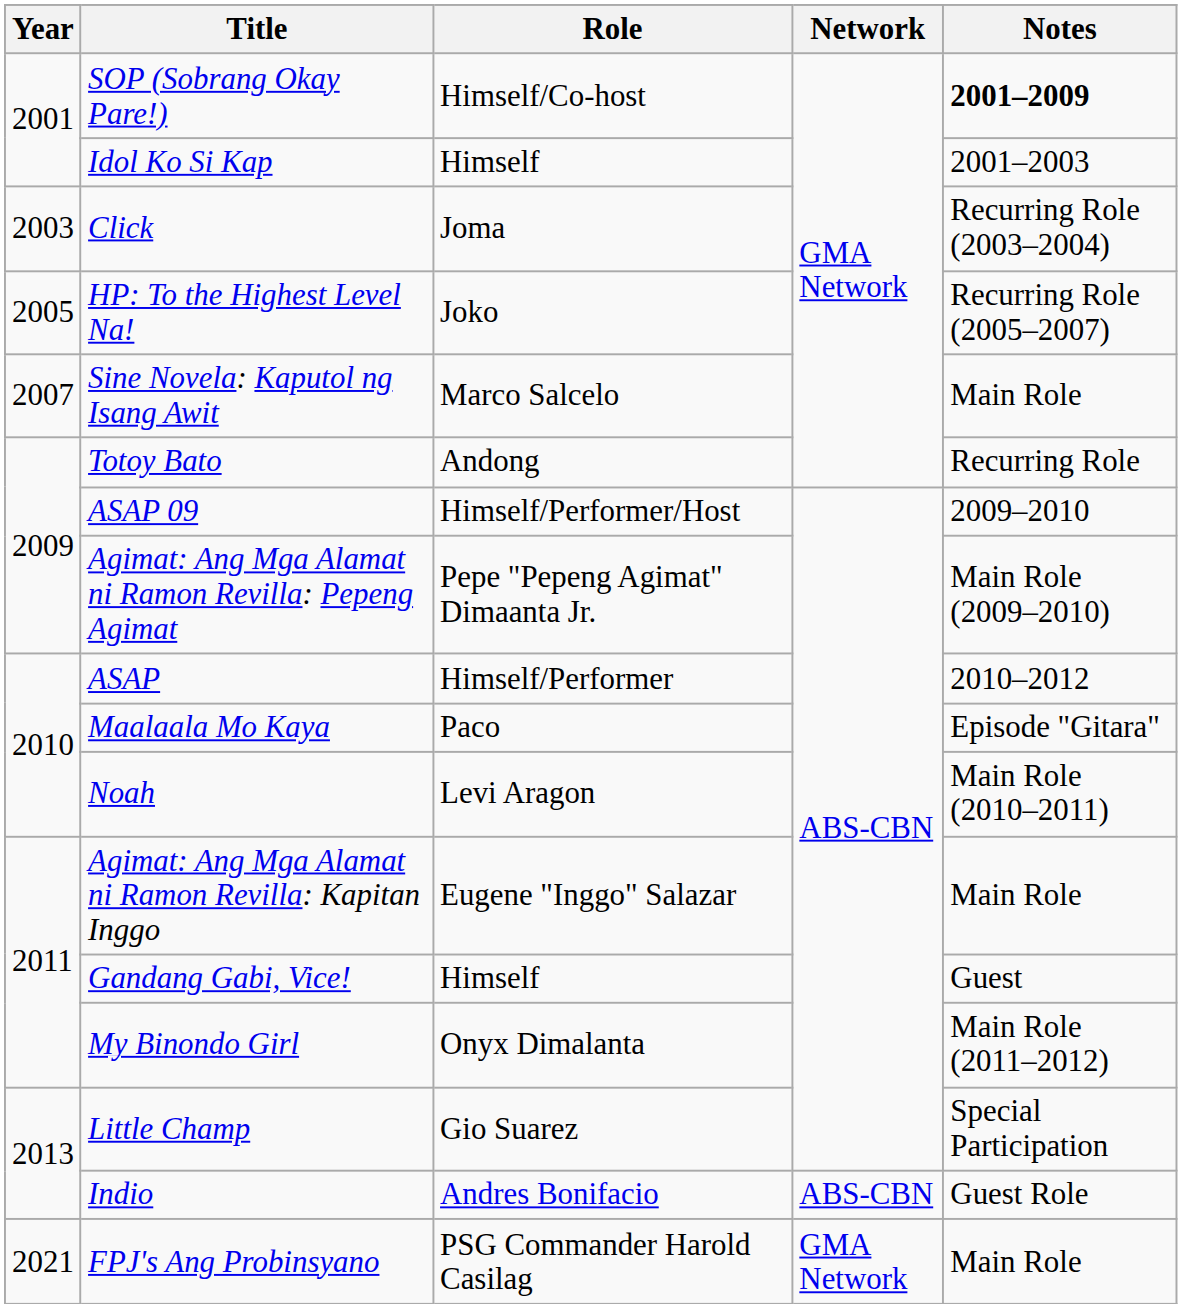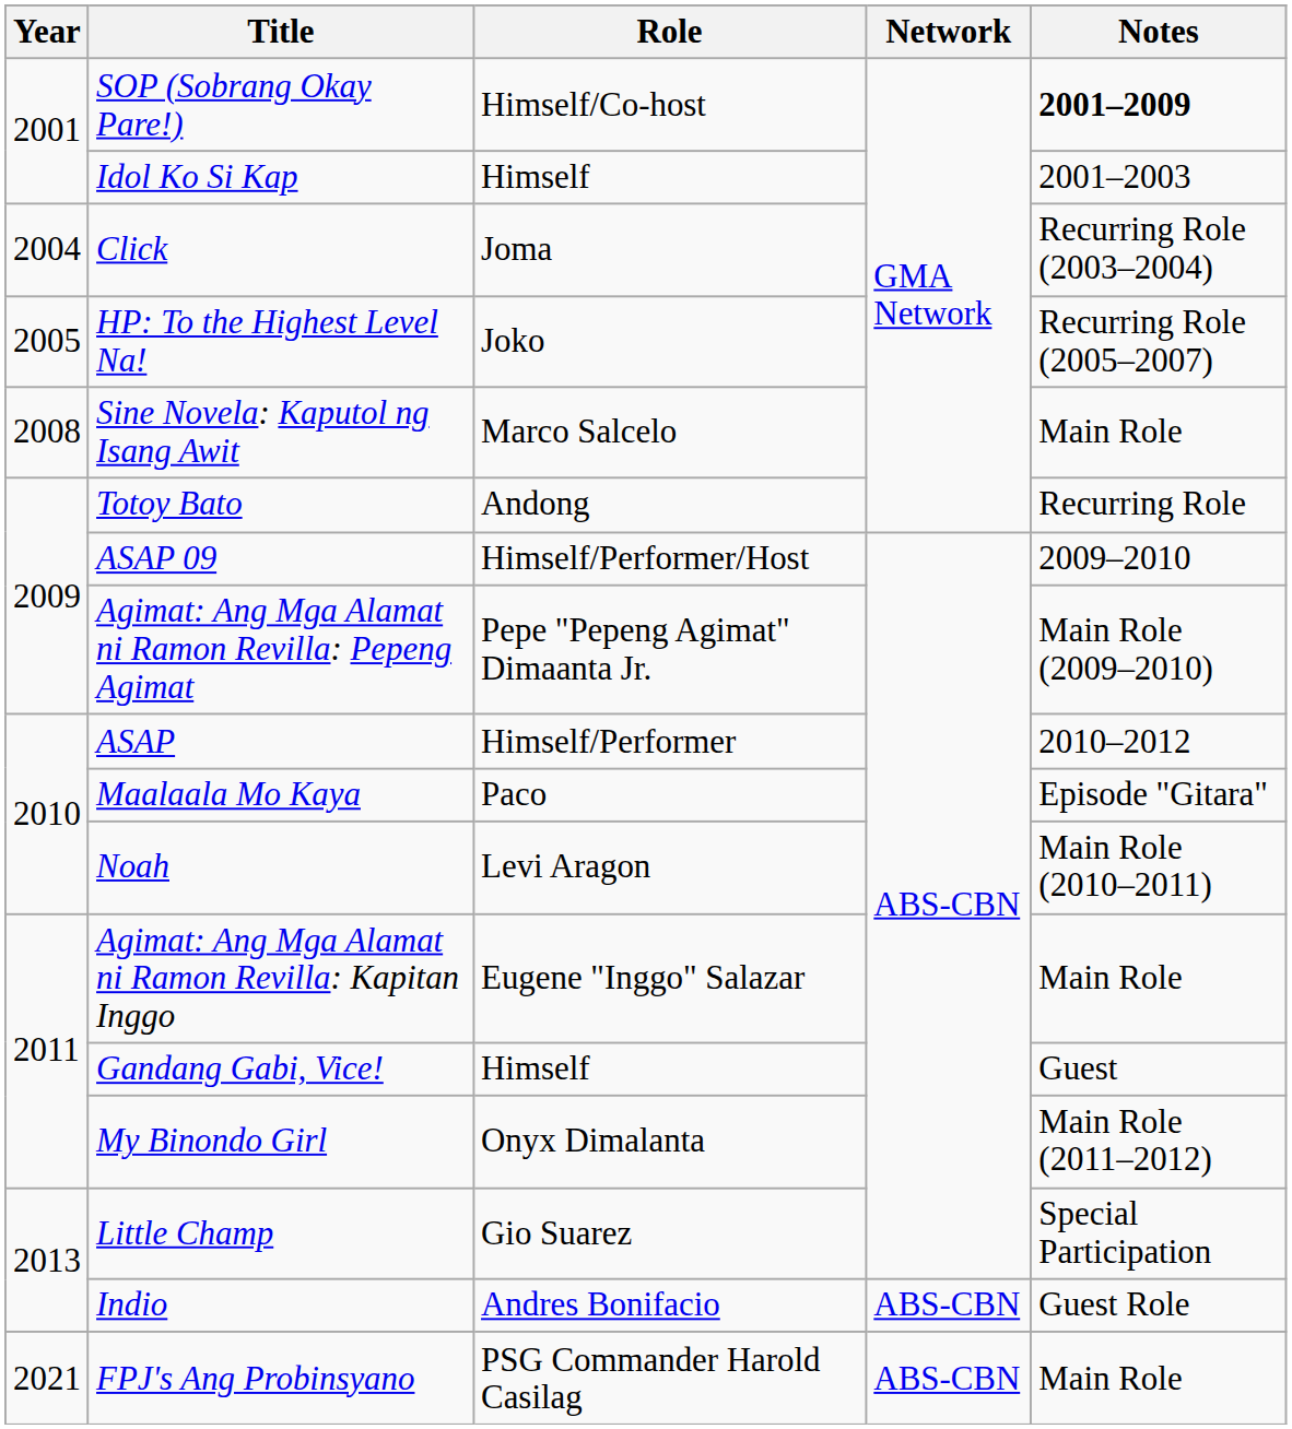 <table class="wikitable sortable">
 <tr>
 <th>Year</th>
 <th>Title</th>
 <th>Role</th>
 <th>Network</th>
 <th>Notes</th>
 </tr>
 <tr>
 <td rowspan="2">2001</td>
 <td><em><a href='#'>SOP (Sobrang Okay Pare!)</a></em></td>
 <td>Himself/Co-host</td>
 <td rowspan="6"><a href='#'>GMA Network</a></td>
 <td><strong>2001–2009</strong></td>
 </tr>
 <tr>
 <td><em><a href='#'>Idol Ko Si Kap</a></em></td>
 <td>Himself</td>
 <td>2001–2003</td>
 </tr>
 <tr>
-<td>2003</td>
+<td>2004</td>
 <td><em><a href='#'>Click</a></em></td>
 <td>Joma</td>
 <td>Recurring Role (2003–2004)</td>
 </tr>
 <tr>
 <td>2005</td>
 <td><em><a href='#'>HP: To the Highest Level Na!</a></em></td>
 <td>Joko</td>
 <td>Recurring Role (2005–2007)</td>
 </tr>
 <tr>
-<td>2007</td>
+<td>2008</td>
 <td><em><a href='#'>Sine Novela</a>: <a href='#'>Kaputol ng Isang Awit</a></em></td>
 <td>Marco Salcelo</td>
 <td>Main Role</td>
 </tr>
 <tr>
 <td rowspan="3">2009</td>
 <td><em><a href='#'>Totoy Bato</a></em></td>
 <td>Andong</td>
 <td>Recurring Role</td>
 </tr>
 <tr>
 <td><em><a href='#'>ASAP 09</a></em></td>
 <td>Himself/Performer/Host</td>
 <td rowspan="9"><a href='#'>ABS-CBN</a></td>
 <td>2009–2010</td>
 </tr>
 <tr>
 <td><em><a href='#'>Agimat: Ang Mga Alamat ni Ramon Revilla</a>: <a href='#'>Pepeng Agimat</a></em></td>
 <td>Pepe "Pepeng Agimat" Dimaanta Jr.</td>
 <td>Main Role (2009–2010)</td>
 </tr>
 <tr>
 <td rowspan="3">2010</td>
 <td><em><a href='#'>ASAP</a></em></td>
 <td>Himself/Performer</td>
 <td>2010–2012</td>
 </tr>
 <tr>
 <td><em><a href='#'>Maalaala Mo Kaya</a></em></td>
 <td>Paco</td>
 <td>Episode "Gitara"</td>
 </tr>
 <tr>
 <td><em><a href='#'>Noah</a></em></td>
 <td>Levi Aragon</td>
 <td>Main Role (2010–2011)</td>
 </tr>
 <tr>
 <td rowspan="3">2011</td>
 <td><em><a href='#'>Agimat: Ang Mga Alamat ni Ramon Revilla</a>: Kapitan Inggo</em></td>
 <td>Eugene "Inggo" Salazar</td>
 <td>Main Role</td>
 </tr>
 <tr>
 <td><em><a href='#'>Gandang Gabi, Vice!</a></em></td>
 <td>Himself</td>
 <td>Guest</td>
 </tr>
 <tr>
 <td><em><a href='#'>My Binondo Girl</a></em></td>
 <td>Onyx Dimalanta</td>
 <td>Main Role (2011–2012)</td>
 </tr>
 <tr>
 <td rowspan="2">2013</td>
 <td><em><a href='#'>Little Champ</a></em></td>
 <td>Gio Suarez</td>
 <td>Special Participation</td>
 </tr>
 <tr>
 <td><em><a href='#'>Indio</a></em></td>
 <td><a href='#'>Andres Bonifacio</a></td>
 <td><a href='#'>ABS-CBN</a></td>
 <td>Guest Role</td>
 </tr>
 <tr>
 <td>2021</td>
 <td><em><a href='#'>FPJ's Ang Probinsyano</a></em></td>
 <td>PSG Commander Harold Casilag</td>
-<td><a href='#'>GMA Network</a></td>
+<td><a href='#'>ABS-CBN</a></td>
 <td>Main Role</td>
 </tr>
 </table>
